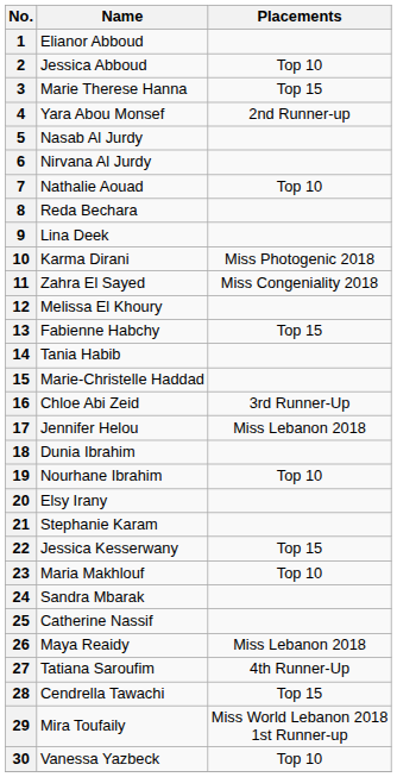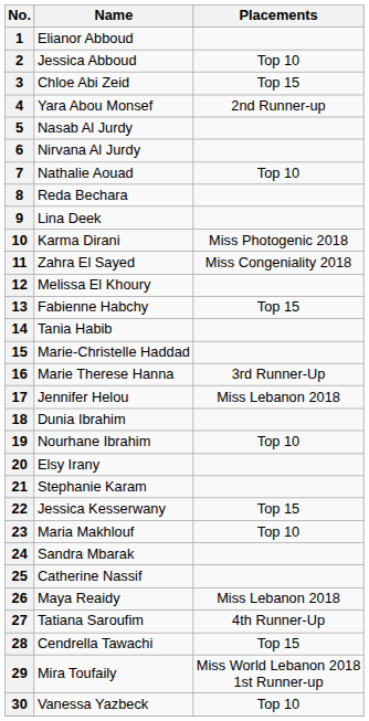 <table class="sortable wikitable">
 <tr style="background:#ccc;">
 <th>No.</th>
 <th>Name</th>
 <th>Placements</th>
 </tr>
 <tr>
 <th>1</th>
 <td>Elianor Abboud</td>
 <td align=center></td>
 </tr>
 <tr>
 <th>2</th>
 <td>Jessica Abboud</td>
 <td align=center>Top 10</td>
 </tr>
 <tr>
 <th>3</th>
-<td>Marie Therese Hanna</td>
+<td>Chloe Abi Zeid</td>
 <td align=center>Top 15</td>
 </tr>
 <tr>
 <th>4</th>
 <td>Yara Abou Monsef</td>
 <td align=center>2nd Runner-up</td>
 </tr>
 <tr>
 <th>5</th>
 <td>Nasab Al Jurdy</td>
 <td align=center></td>
 </tr>
 <tr>
 <th>6</th>
 <td>Nirvana Al Jurdy</td>
 <td align=center></td>
 </tr>
 <tr>
 <th>7</th>
 <td>Nathalie Aouad</td>
 <td align=center>Top 10</td>
 </tr>
 <tr>
 <th>8</th>
 <td>Reda Bechara</td>
 <td align=center></td>
 </tr>
 <tr>
 <th>9</th>
 <td>Lina Deek</td>
 <td align=center></td>
 </tr>
 <tr>
 <th>10</th>
 <td>Karma Dirani</td>
 <td align=center>Miss Photogenic 2018</td>
 </tr>
 <tr>
 <th>11</th>
 <td>Zahra El Sayed</td>
 <td align=center>Miss Congeniality 2018</td>
 </tr>
 <tr>
 <th>12</th>
 <td>Melissa El Khoury</td>
 <td align=center></td>
 </tr>
 <tr>
 <th>13</th>
 <td>Fabienne Habchy</td>
 <td align=center>Top 15</td>
 </tr>
 <tr>
 <th>14</th>
 <td>Tania Habib</td>
 <td align=center></td>
 </tr>
 <tr>
 <th>15</th>
 <td>Marie-Christelle Haddad</td>
 <td align=center></td>
 </tr>
 <tr>
 <th>16</th>
-<td>Chloe Abi Zeid</td>
+<td>Marie Therese Hanna</td>
 <td align=center>3rd Runner-Up</td>
 </tr>
 <tr>
 <th>17</th>
 <td>Jennifer Helou</td>
 <td align=center>Miss Lebanon 2018</td>
 </tr>
 <tr>
 <th>18</th>
 <td>Dunia Ibrahim</td>
 <td align=center></td>
 </tr>
 <tr>
 <th>19</th>
 <td>Nourhane Ibrahim</td>
 <td align=center>Top 10</td>
 </tr>
 <tr>
 <th>20</th>
 <td>Elsy Irany</td>
 <td align=center></td>
 </tr>
 <tr>
 <th>21</th>
 <td>Stephanie Karam</td>
 <td align=center></td>
 </tr>
 <tr>
 <th>22</th>
 <td>Jessica Kesserwany</td>
 <td align=center>Top 15</td>
 </tr>
 <tr>
 <th>23</th>
 <td>Maria Makhlouf</td>
 <td align=center>Top 10</td>
 </tr>
 <tr>
 <th>24</th>
 <td>Sandra Mbarak</td>
 <td align=center></td>
 </tr>
 <tr>
 <th>25</th>
 <td>Catherine Nassif</td>
 <td align=center></td>
 </tr>
 <tr>
 <th>26</th>
 <td>Maya Reaidy</td>
 <td align=center>Miss Lebanon 2018</td>
 </tr>
 <tr>
 <th>27</th>
 <td>Tatiana Saroufim</td>
 <td align=center>4th Runner-Up</td>
 </tr>
 <tr>
 <th>28</th>
 <td>Cendrella Tawachi</td>
 <td align=center>Top 15</td>
 </tr>
 <tr>
 <th>29</th>
 <td>Mira Toufaily</td>
 <td align=center>Miss World Lebanon 2018<br>1st Runner-up</td>
 </tr>
 <tr>
 <th>30</th>
 <td>Vanessa Yazbeck</td>
 <td align=center>Top 10</td>
 </tr>
 <tr>
 </tr>
 </table>
